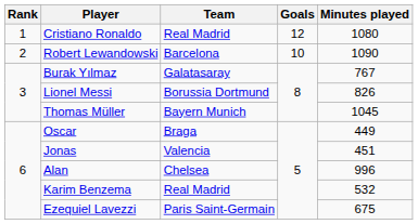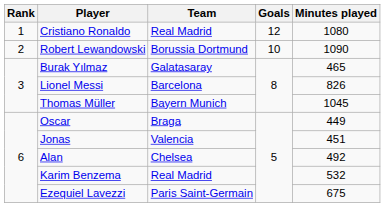 <table class="wikitable" style="text-align:center">
 <tr>
 <th>Rank</th>
 <th>Player</th>
 <th>Team</th>
 <th>Goals</th>
 <th>Minutes played</th>
 </tr>
 <tr>
 <td>1</td>
 <td align=left> <a href='#'>Cristiano Ronaldo</a></td>
 <td align=left> <a href='#'>Real Madrid</a></td>
 <td>12</td>
 <td>1080</td>
 </tr>
 <tr>
 <td>2</td>
 <td align=left> <a href='#'>Robert Lewandowski</a></td>
-<td align=left> <a href='#'>Barcelona</a></td>
+<td align=left> <a href='#'>Borussia Dortmund</a></td>
 <td>10</td>
 <td>1090</td>
 </tr>
 <tr>
 <td rowspan=3>3</td>
 <td align=left> <a href='#'>Burak Yılmaz</a></td>
 <td align=left> <a href='#'>Galatasaray</a></td>
 <td rowspan=3>8</td>
-<td>767</td>
+<td>465</td>
 </tr>
 <tr>
 <td align=left> <a href='#'>Lionel Messi</a></td>
-<td align=left> <a href='#'>Borussia Dortmund</a></td>
+<td align=left> <a href='#'>Barcelona</a></td>
 <td>826</td>
 </tr>
 <tr>
 <td align=left> <a href='#'>Thomas Müller</a></td>
 <td align=left> <a href='#'>Bayern Munich</a></td>
 <td>1045</td>
 </tr>
 <tr>
 <td rowspan=5>6</td>
 <td align=left> <a href='#'>Oscar</a></td>
 <td align=left> <a href='#'>Braga</a></td>
 <td rowspan=5>5</td>
 <td>449</td>
 </tr>
 <tr>
 <td align=left> <a href='#'>Jonas</a></td>
 <td align=left> <a href='#'>Valencia</a></td>
 <td>451</td>
 </tr>
 <tr>
 <td align=left> <a href='#'>Alan</a></td>
 <td align=left> <a href='#'>Chelsea</a></td>
-<td>996</td>
+<td>492</td>
 </tr>
 <tr>
 <td align=left> <a href='#'>Karim Benzema</a></td>
 <td align=left> <a href='#'>Real Madrid</a></td>
 <td>532</td>
 </tr>
 <tr>
 <td align=left> <a href='#'>Ezequiel Lavezzi</a></td>
 <td align=left> <a href='#'>Paris Saint-Germain</a></td>
 <td>675</td>
 </tr>
 </table>
